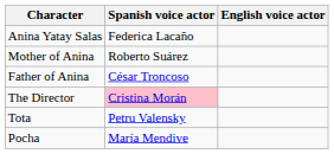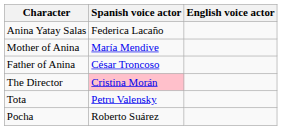 <table class="wikitable">
 <tr>
 <th>Character</th>
 <th>Spanish voice actor</th>
 <th>English voice actor</th>
 </tr>
 <tr>
 <td>Anina Yatay Salas</td>
 <td>Federica Lacaño</td>
 <td></td>
 </tr>
 <tr>
 <td>Mother of Anina</td>
-<td>Roberto Suárez</td>
+<td><a href='#'>María Mendive</a></td>
 <td></td>
 </tr>
 <tr>
 <td>Father of Anina</td>
 <td><a href='#'>César Troncoso</a></td>
 <td></td>
 </tr>
 <tr>
 <td>The Director</td>
 <td style="background: pink;"><a href='#'>Cristina Morán</a></td>
 <td></td>
 </tr>
 <tr>
 <td>Tota</td>
 <td><a href='#'>Petru Valensky</a></td>
 <td></td>
 </tr>
 <tr>
 <td>Pocha</td>
-<td><a href='#'>María Mendive</a></td>
+<td>Roberto Suárez</td>
 <td></td>
 </tr>
 </table>
